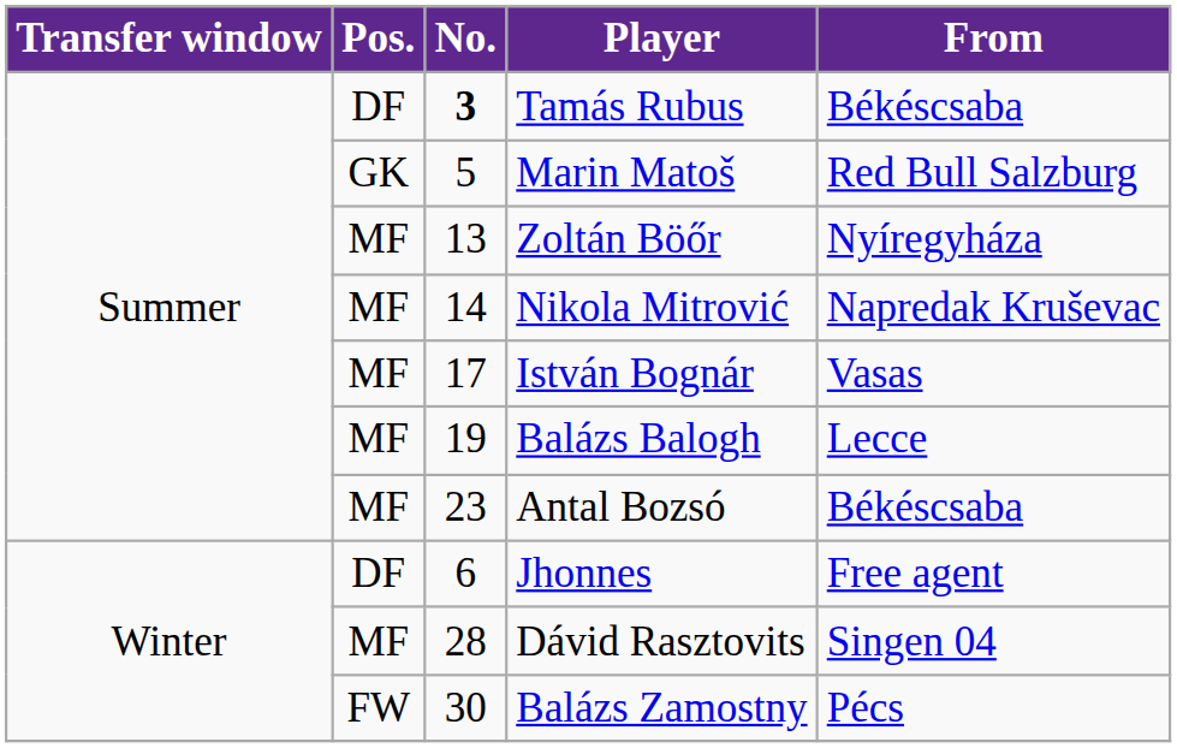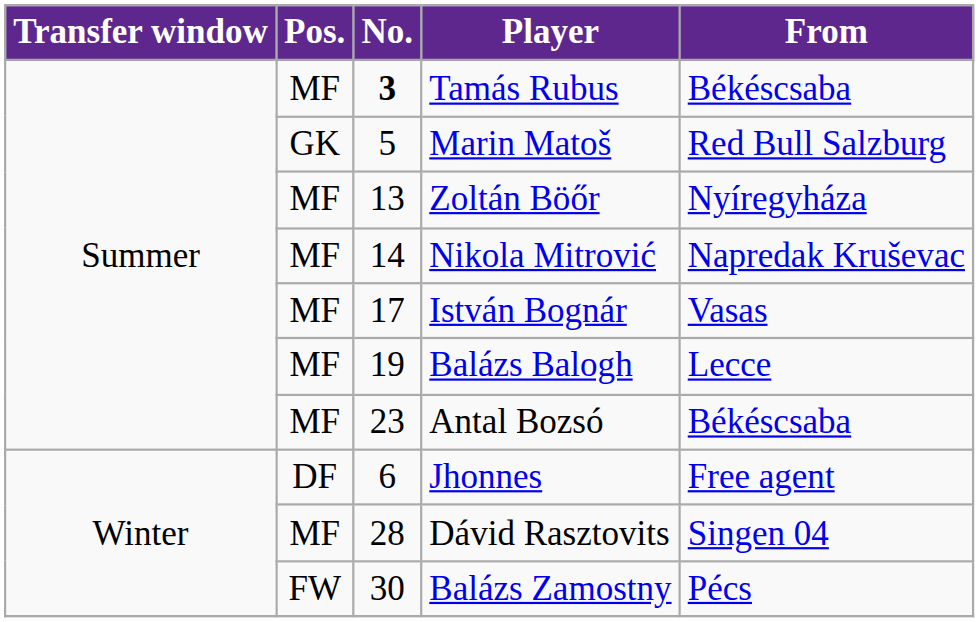 <table class="wikitable plainrowheaders sortable">
 <tr>
 <th style="background-color:#5E278E;color:white">Transfer window</th>
 <th style="background-color:#5E278E;color:white">Pos.</th>
 <th style="background-color:#5E278E;color:white">No.</th>
 <th style="background-color:#5E278E;color:white">Player</th>
 <th style="background-color:#5E278E;color:white">From</th>
 </tr>
 <tr>
 <td rowspan="7" style="text-align:center;">Summer</td>
-<td style=text-align:center;>DF</td>
+<td style=text-align:center;>MF</td>
 <td style=text-align:center;><strong>3</strong></td>
 <td style=text-align:left;> <a href='#'>Tamás Rubus</a></td>
 <td style=text-align:left;><a href='#'>Békéscsaba</a></td>
 </tr>
 <tr>
 <td style=text-align:center;>GK</td>
 <td style=text-align:center;>5</td>
 <td style=text-align:left;> <a href='#'>Marin Matoš</a></td>
 <td style=text-align:left;> <a href='#'>Red Bull Salzburg</a></td>
 </tr>
 <tr>
 <td style=text-align:center;>MF</td>
 <td style=text-align:center;>13</td>
 <td style=text-align:left;> <a href='#'>Zoltán Böőr</a></td>
 <td style=text-align:left;><a href='#'>Nyíregyháza</a></td>
 </tr>
 <tr>
 <td style=text-align:center;>MF</td>
 <td style=text-align:center;>14</td>
 <td style=text-align:left;> <a href='#'>Nikola Mitrović</a></td>
 <td style=text-align:left;> <a href='#'>Napredak Kruševac</a></td>
 </tr>
 <tr>
 <td style=text-align:center;>MF</td>
 <td style=text-align:center;>17</td>
 <td style=text-align:left;> <a href='#'>István Bognár</a></td>
 <td style=text-align:left;><a href='#'>Vasas</a></td>
 </tr>
 <tr>
 <td style=text-align:center;>MF</td>
 <td style=text-align:center;>19</td>
 <td style=text-align:left;> <a href='#'>Balázs Balogh</a></td>
 <td style=text-align:left;> <a href='#'>Lecce</a></td>
 </tr>
 <tr>
 <td style=text-align:center;>MF</td>
 <td style=text-align:center;>23</td>
 <td style=text-align:left;> Antal Bozsó</td>
 <td style=text-align:left;><a href='#'>Békéscsaba</a></td>
 </tr>
 <tr>
 <td rowspan="3" style="text-align:center;">Winter</td>
 <td style=text-align:center;>DF</td>
 <td style=text-align:center;>6</td>
 <td style=text-align:left;> <a href='#'>Jhonnes</a></td>
 <td style=text-align:left;><a href='#'>Free agent</a></td>
 </tr>
 <tr>
 <td style=text-align:center;>MF</td>
 <td style=text-align:center;>28</td>
 <td style=text-align:left;> Dávid Rasztovits</td>
 <td style=text-align:left;> <a href='#'>Singen 04</a></td>
 </tr>
 <tr>
 <td style=text-align:center;>FW</td>
 <td style=text-align:center;>30</td>
 <td style=text-align:left;> <a href='#'>Balázs Zamostny</a></td>
 <td style=text-align:left;><a href='#'>Pécs</a></td>
 </tr>
 <tr>
 </tr>
 </table>
